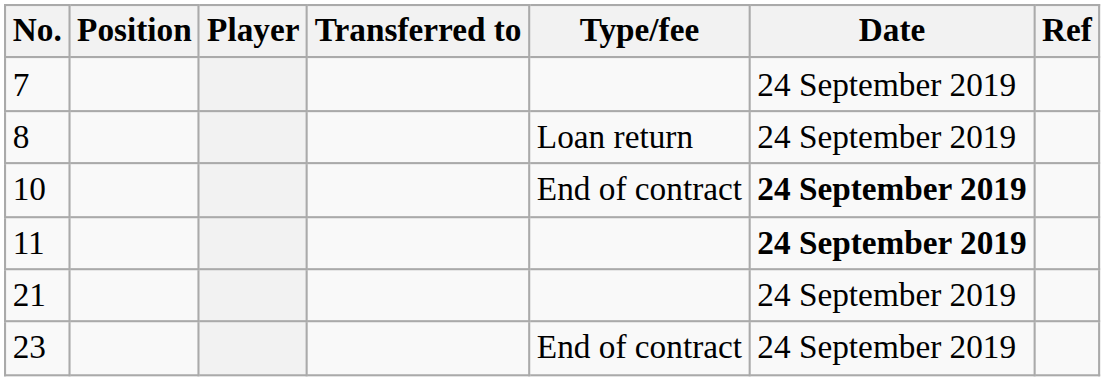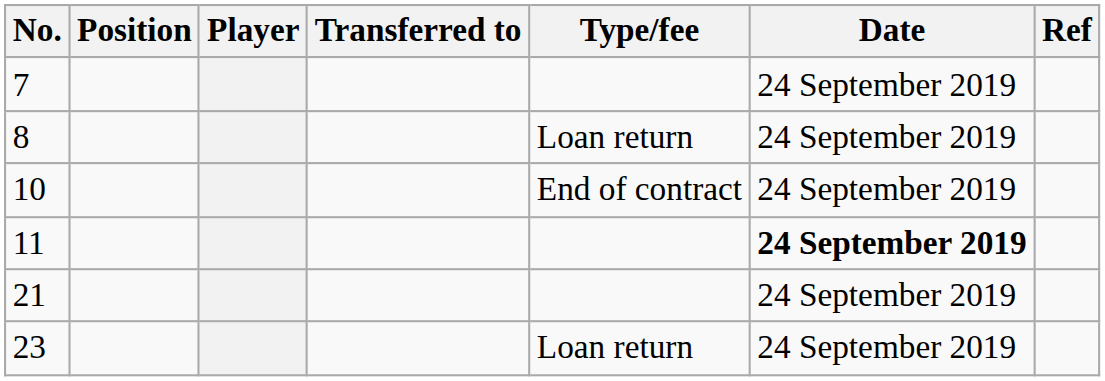 <table class="wikitable plainrowheaders sortable" style="text-align:center; text-align:left">
 <tr>
 <th scope="col">No.</th>
 <th scope="col">Position</th>
 <th scope="col">Player</th>
 <th scope="col">Transferred to</th>
 <th scope="col">Type/fee</th>
 <th scope="col">Date</th>
 <th scope="col" class="unsortable">Ref</th>
 </tr>
 <tr>
 <td>7</td>
 <td></td>
 <th scope="row"></th>
 <td></td>
 <td></td>
 <td>24 September 2019</td>
 <td></td>
 </tr>
 <tr>
 <td>8</td>
 <td></td>
 <th scope="row"></th>
 <td></td>
 <td>Loan return</td>
 <td>24 September 2019</td>
 <td></td>
 </tr>
 <tr>
 <td>10</td>
 <td></td>
 <th scope="row"></th>
 <td></td>
 <td>End of contract</td>
-<td><strong>24 September 2019</strong></td>
+<td>24 September 2019</td>
 <td></td>
 </tr>
 <tr>
 <td>11</td>
 <td></td>
 <th scope="row"></th>
 <td></td>
 <td></td>
 <td><strong>24 September 2019</strong></td>
 <td></td>
 </tr>
 <tr>
 <td>21</td>
 <td></td>
 <th scope="row"></th>
 <td></td>
 <td></td>
 <td>24 September 2019</td>
 <td></td>
 </tr>
 <tr>
 <td>23</td>
 <td></td>
 <th scope="row"></th>
 <td></td>
-<td>End of contract</td>
+<td>Loan return</td>
 <td>24 September 2019</td>
 <td></td>
 </tr>
 </table>
